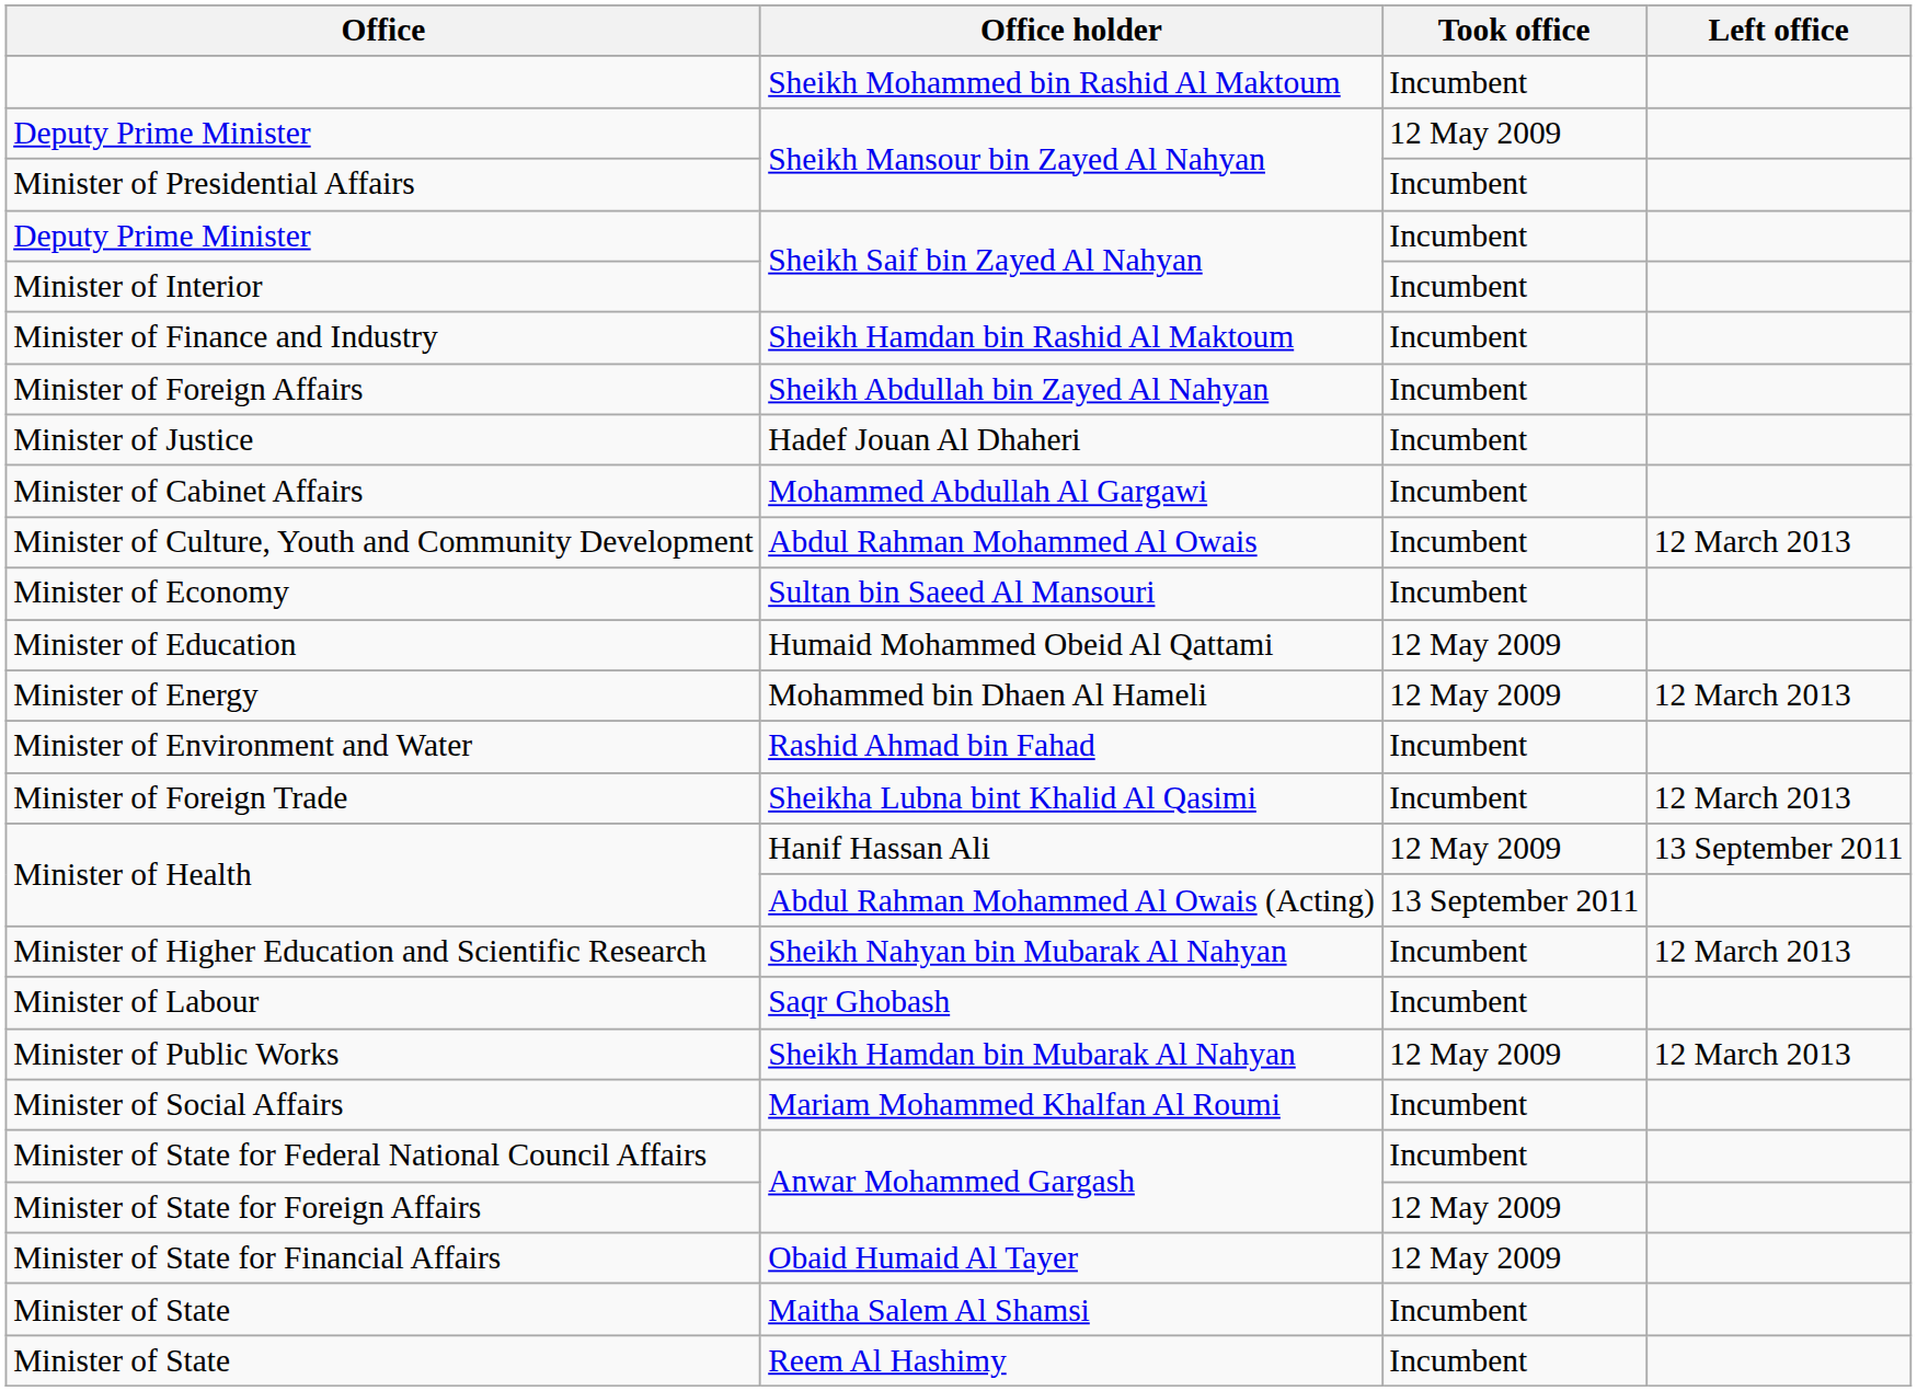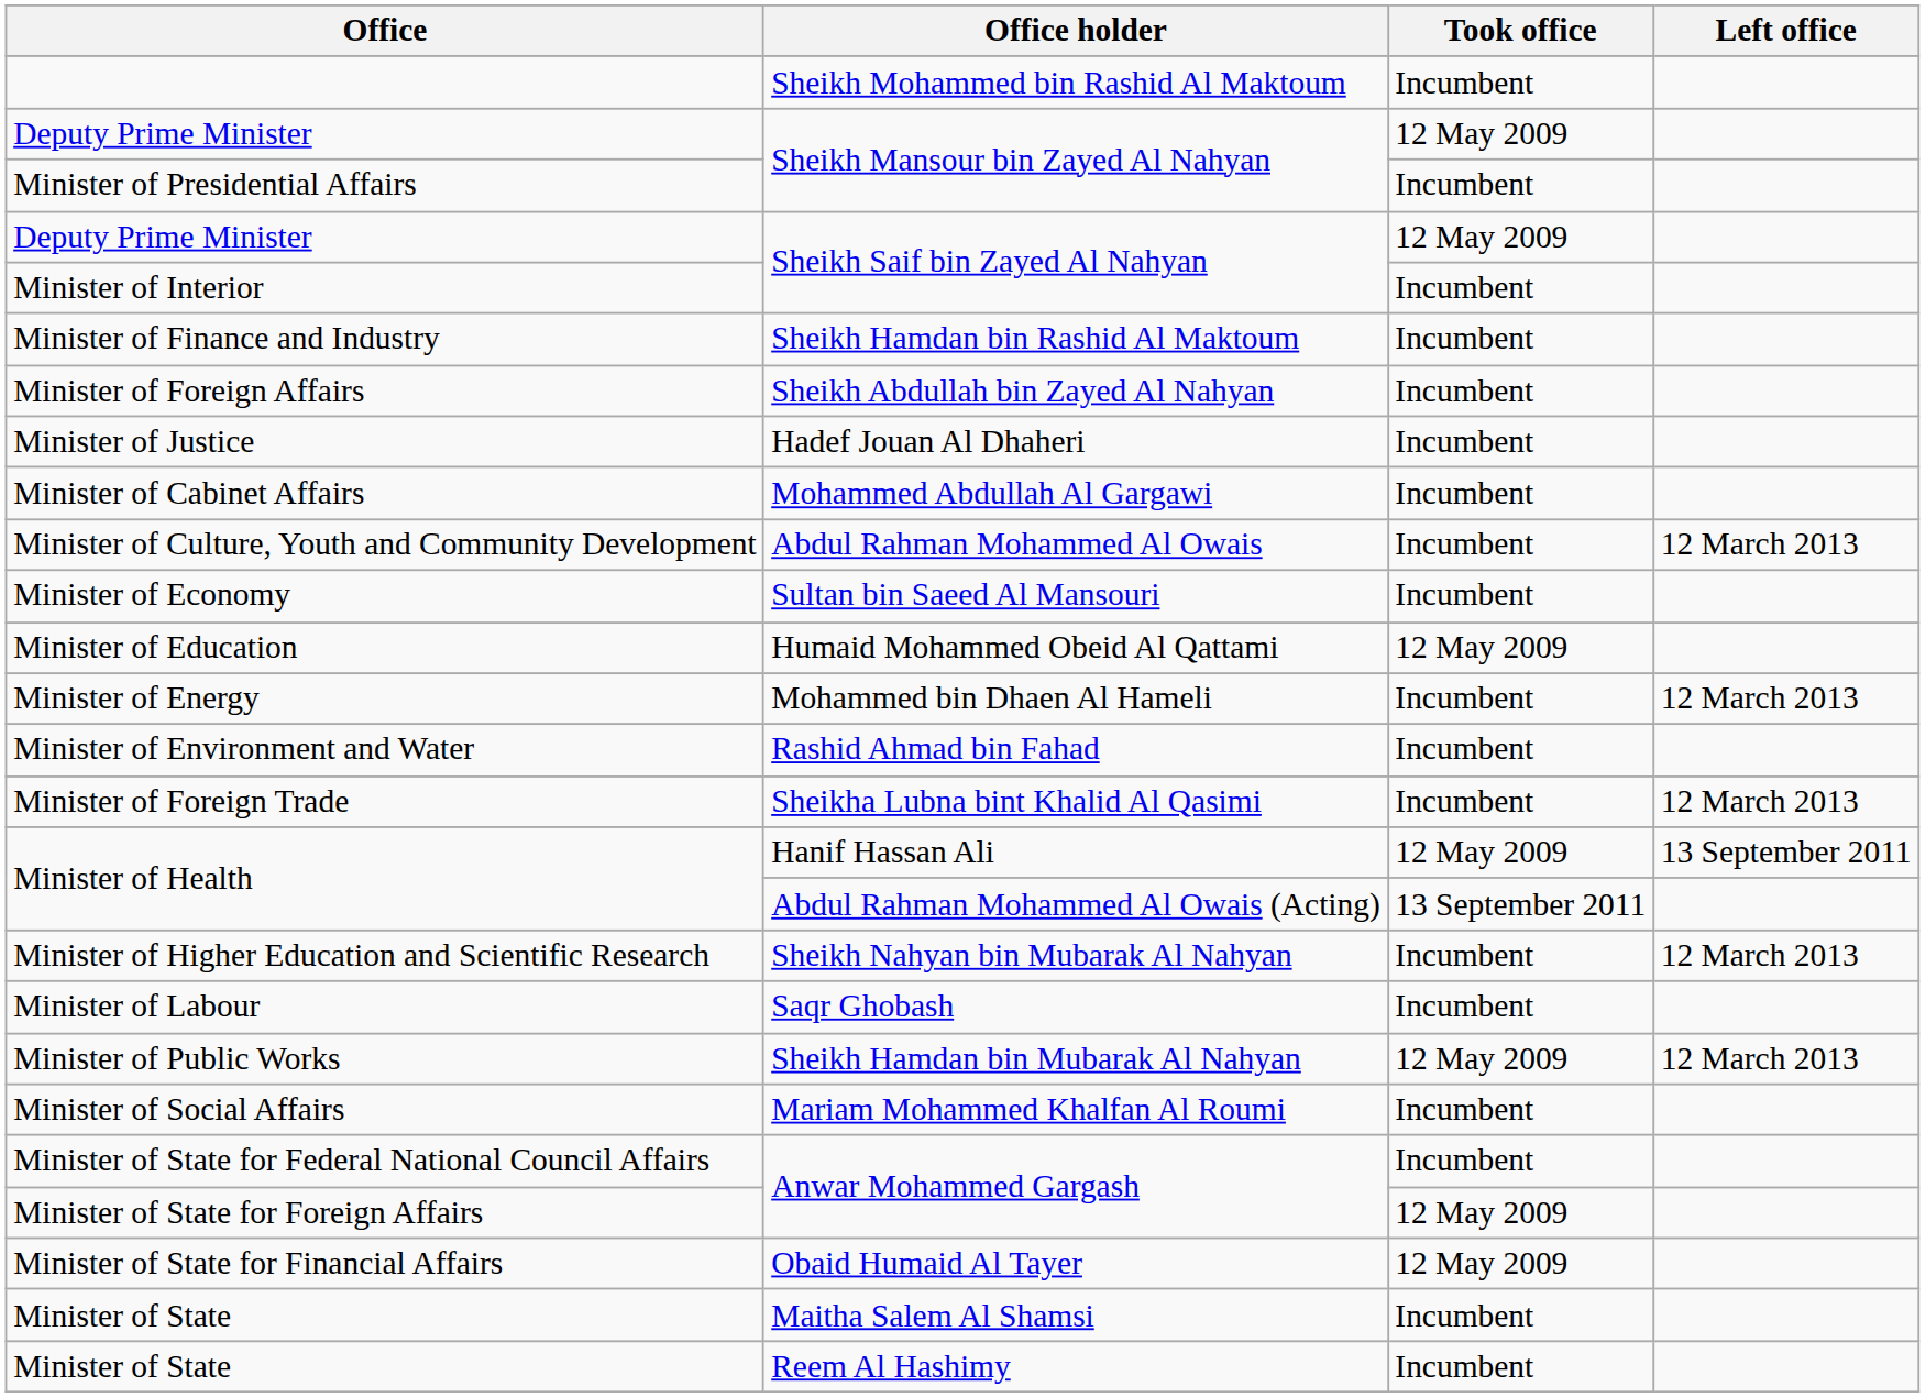 <table class="wikitable" style="margin-left: auto; margin-right: auto; border: none;">
 <tr>
 <th>Office</th>
 <th>Office holder</th>
 <th>Took office</th>
 <th>Left office</th>
 </tr>
 <tr>
 <td></td>
 <td><a href='#'>Sheikh Mohammed bin Rashid Al Maktoum</a></td>
 <td>Incumbent</td>
 <td></td>
 </tr>
 <tr>
 <td><a href='#'>Deputy Prime Minister</a></td>
 <td rowspan="2"><a href='#'>Sheikh Mansour bin Zayed Al Nahyan</a></td>
 <td>12 May 2009</td>
 <td></td>
 </tr>
 <tr>
 <td>Minister of Presidential Affairs</td>
 <td>Incumbent</td>
 <td></td>
 </tr>
 <tr>
 <td><a href='#'>Deputy Prime Minister</a></td>
 <td rowspan="2"><a href='#'>Sheikh Saif bin Zayed Al Nahyan</a></td>
-<td>Incumbent</td>
+<td>12 May 2009</td>
 <td></td>
 </tr>
 <tr>
 <td>Minister of Interior</td>
 <td>Incumbent</td>
 <td></td>
 </tr>
 <tr>
 <td>Minister of Finance and Industry</td>
 <td><a href='#'>Sheikh Hamdan bin Rashid Al Maktoum</a></td>
 <td>Incumbent</td>
 <td></td>
 </tr>
 <tr>
 <td>Minister of Foreign Affairs</td>
 <td><a href='#'>Sheikh Abdullah bin Zayed Al Nahyan</a></td>
 <td>Incumbent</td>
 <td></td>
 </tr>
 <tr>
 <td>Minister of Justice</td>
 <td>Hadef Jouan Al Dhaheri</td>
 <td>Incumbent</td>
 <td></td>
 </tr>
 <tr>
 <td>Minister of Cabinet Affairs</td>
 <td><a href='#'>Mohammed Abdullah Al Gargawi</a></td>
 <td>Incumbent</td>
 <td></td>
 </tr>
 <tr>
 <td>Minister of Culture, Youth and Community Development</td>
 <td><a href='#'>Abdul Rahman Mohammed Al Owais</a></td>
 <td>Incumbent</td>
 <td>12 March 2013</td>
 </tr>
 <tr>
 <td>Minister of Economy</td>
 <td><a href='#'>Sultan bin Saeed Al Mansouri</a></td>
 <td>Incumbent</td>
 <td></td>
 </tr>
 <tr>
 <td>Minister of Education</td>
 <td>Humaid Mohammed Obeid Al Qattami</td>
 <td>12 May 2009</td>
 <td></td>
 </tr>
 <tr>
 <td>Minister of Energy</td>
 <td>Mohammed bin Dhaen Al Hameli</td>
-<td>12 May 2009</td>
+<td>Incumbent</td>
 <td>12 March 2013</td>
 </tr>
 <tr>
 <td>Minister of Environment and Water</td>
 <td><a href='#'>Rashid Ahmad bin Fahad</a></td>
 <td>Incumbent</td>
 <td></td>
 </tr>
 <tr>
 <td>Minister of Foreign Trade</td>
 <td><a href='#'>Sheikha Lubna bint Khalid Al Qasimi</a></td>
 <td>Incumbent</td>
 <td>12 March 2013</td>
 </tr>
 <tr>
 <td rowspan="2">Minister of Health</td>
 <td>Hanif Hassan Ali</td>
 <td>12 May 2009</td>
 <td>13 September 2011</td>
 </tr>
 <tr>
 <td><a href='#'>Abdul Rahman Mohammed Al Owais</a> (Acting)</td>
 <td>13 September 2011</td>
 <td></td>
 </tr>
 <tr>
 <td>Minister of Higher Education and Scientific Research</td>
 <td><a href='#'>Sheikh Nahyan bin Mubarak Al Nahyan</a></td>
 <td>Incumbent</td>
 <td>12 March 2013</td>
 </tr>
 <tr>
 <td>Minister of Labour</td>
 <td><a href='#'>Saqr Ghobash</a></td>
 <td>Incumbent</td>
 <td></td>
 </tr>
 <tr>
 <td>Minister of Public Works</td>
 <td><a href='#'>Sheikh Hamdan bin Mubarak Al Nahyan</a></td>
 <td>12 May 2009</td>
 <td>12 March 2013</td>
 </tr>
 <tr>
 <td>Minister of Social Affairs</td>
 <td><a href='#'>Mariam Mohammed Khalfan Al Roumi</a></td>
 <td>Incumbent</td>
 <td></td>
 </tr>
 <tr>
 <td>Minister of State for Federal National Council Affairs</td>
 <td rowspan="2"><a href='#'>Anwar Mohammed Gargash</a></td>
 <td>Incumbent</td>
 <td></td>
 </tr>
 <tr>
 <td>Minister of State for Foreign Affairs</td>
 <td>12 May 2009</td>
 <td></td>
 </tr>
 <tr>
 <td>Minister of State for Financial Affairs</td>
 <td><a href='#'>Obaid Humaid Al Tayer</a></td>
 <td>12 May 2009</td>
 <td></td>
 </tr>
 <tr>
 <td>Minister of State</td>
 <td><a href='#'>Maitha Salem Al Shamsi</a></td>
 <td>Incumbent</td>
 <td></td>
 </tr>
 <tr>
 <td>Minister of State</td>
 <td><a href='#'>Reem Al Hashimy</a></td>
 <td>Incumbent</td>
 <td></td>
 </tr>
 </table>
